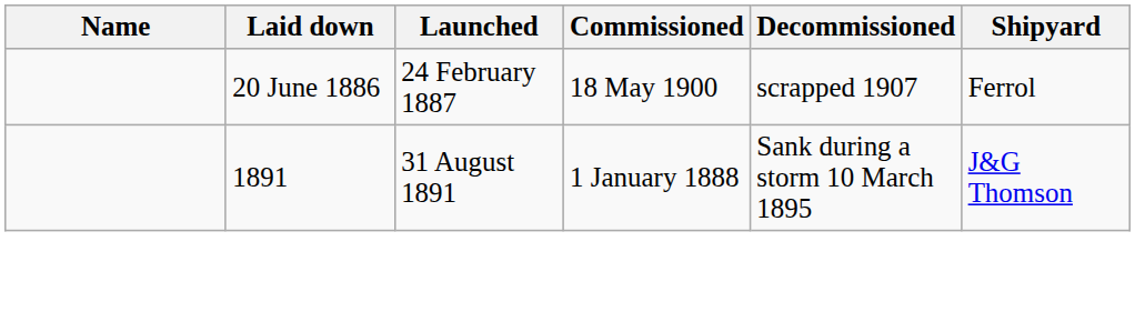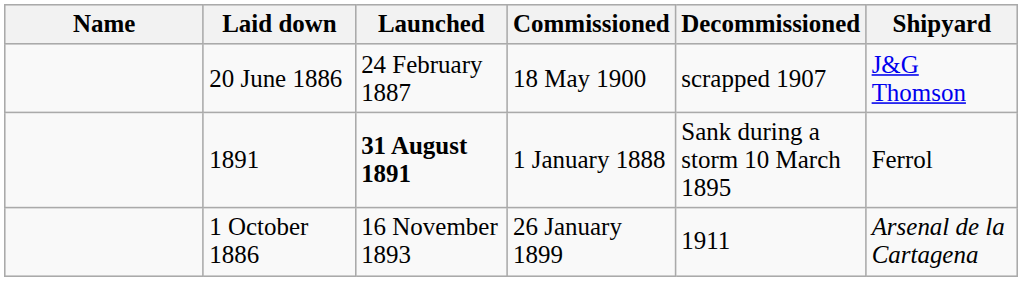 <table class="wikitable">
 <tr>
 <th width="120">Name</th>
 <th width="90">Laid down</th>
 <th width="90">Launched</th>
 <th width="90">Commissioned</th>
 <th width="90">Decommissioned</th>
 <th width="90">Shipyard</th>
 </tr>
 <tr>
 <td></td>
 <td>20 June 1886</td>
 <td>24 February 1887</td>
 <td>18 May 1900</td>
 <td>scrapped 1907</td>
+<td><a href='#'>J&G Thomson</a></td>
+</tr>
+<tr>
+<td></td>
+<td>1891</td>
+<td><strong>31 August 1891</strong></td>
+<td>1 January 1888</td>
+<td>Sank during a storm 10 March 1895</td>
 <td>Ferrol</td>
 </tr>
 <tr>
 <td></td>
-<td>1891</td>
-<td>31 August 1891</td>
-<td>1 January 1888</td>
-<td>Sank during a storm 10 March 1895</td>
-<td><a href='#'>J&G Thomson</a></td>
+<td>1 October 1886</td>
+<td>16 November 1893</td>
+<td>26 January 1899</td>
+<td>1911</td>
+<td><em>Arsenal de la Cartagena</em></td>
 </tr>
 </table>
